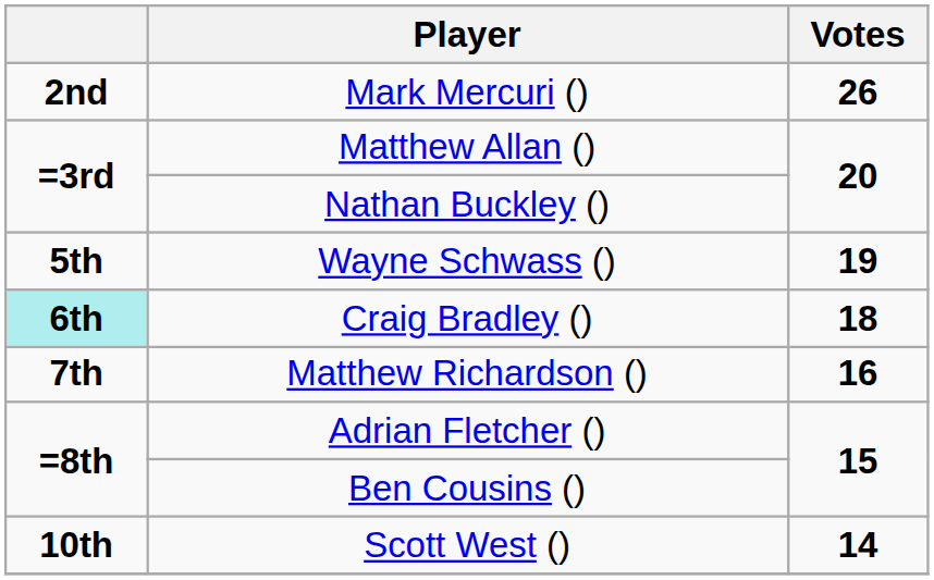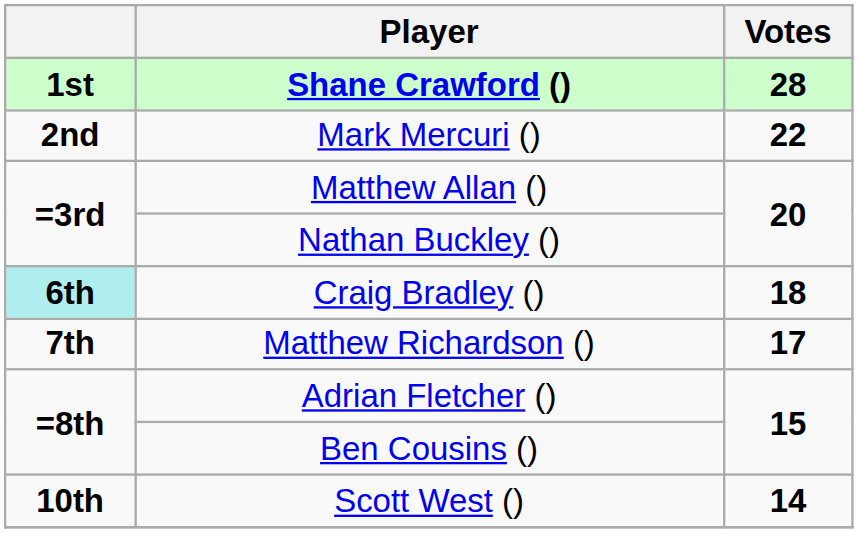 <table class="wikitable" style="text-align: center; font-size: 90%;">
 <tr>
 <th width="50"></th>
 <th width="250">Player</th>
 <th width="50">Votes</th>
 </tr>
+<tr style="background: #CCFFCC;">
+<td><strong>1st</strong></td>
+<td><strong><a href='#'>Shane Crawford</a> ()</strong></td>
+<td><strong>28</strong></td>
+</tr>
 <tr>
 <td><strong>2nd</strong></td>
 <td><a href='#'>Mark Mercuri</a> ()</td>
-<td><strong>26</strong></td>
+<td><strong>22</strong></td>
 </tr>
 <tr>
 <td rowspan=2><strong>=3rd</strong></td>
 <td><a href='#'>Matthew Allan</a> ()</td>
 <td rowspan=2><strong>20</strong></td>
 </tr>
 <tr>
 <td><a href='#'>Nathan Buckley</a> ()</td>
 </tr>
 <tr>
-<td><strong>5th</strong></td>
-<td><a href='#'>Wayne Schwass</a> ()</td>
-<td><strong>19</strong></td>
-</tr>
-<tr>
 <td style="background: paleturquoise;"><strong>6th</strong></td>
 <td><a href='#'>Craig Bradley</a> ()</td>
 <td><strong>18</strong></td>
 </tr>
 <tr>
 <td><strong>7th</strong></td>
 <td><a href='#'>Matthew Richardson</a> ()</td>
-<td><strong>16</strong></td>
+<td><strong>17</strong></td>
 </tr>
 <tr>
 <td rowspan=2><strong>=8th</strong></td>
 <td><a href='#'>Adrian Fletcher</a> ()</td>
 <td rowspan=2><strong>15</strong></td>
 </tr>
 <tr>
 <td><a href='#'>Ben Cousins</a> ()</td>
 </tr>
 <tr>
 <td><strong>10th</strong></td>
 <td><a href='#'>Scott West</a> ()</td>
 <td><strong>14</strong></td>
 </tr>
 <tr>
 </tr>
 </table>
